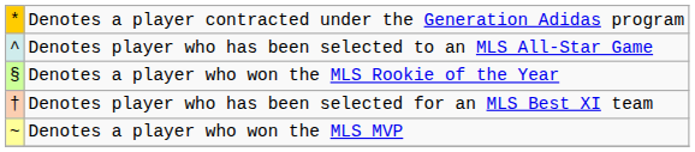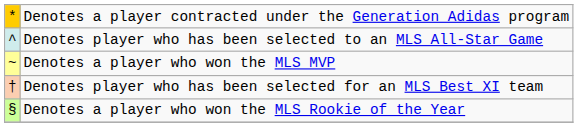 <table class="wikitable">
 <tr>
 <td style="background:#FFCC00">*</td>
 <td>Denotes a player contracted under the <a href='#'>Generation Adidas</a> program</td>
 </tr>
 <tr>
 <td style="background:#CFECEC">^</td>
 <td>Denotes player who has been selected to an <a href='#'>MLS All-Star Game</a></td>
 </tr>
 <tr>
-<td style="background:#CCFF99">§</td>
-<td>Denotes a player who won the <a href='#'>MLS Rookie of the Year</a></td>
+<td style="background:#FFFF99">~</td>
+<td>Denotes a player who won the <a href='#'>MLS MVP</a></td>
 </tr>
 <tr>
 <td style="background: #FBCEB1">†</td>
 <td>Denotes player who has been selected for an <a href='#'>MLS Best XI</a> team</td>
 </tr>
 <tr>
-<td style="background:#FFFF99">~</td>
-<td>Denotes a player who won the <a href='#'>MLS MVP</a></td>
+<td style="background:#CCFF99">§</td>
+<td>Denotes a player who won the <a href='#'>MLS Rookie of the Year</a></td>
 </tr>
 <tr>
 </tr>
 </table>
